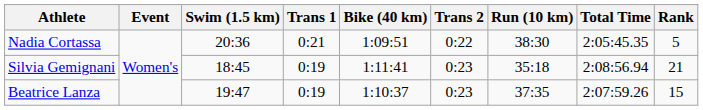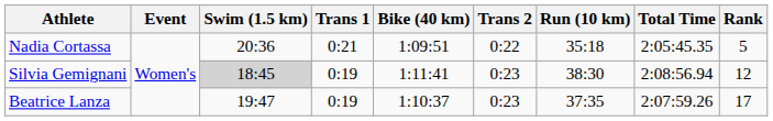 <table class="wikitable" style="font-size:90%">
 <tr>
 <th>Athlete</th>
 <th>Event</th>
 <th>Swim (1.5 km)</th>
 <th>Trans 1</th>
 <th>Bike (40 km)</th>
 <th>Trans 2</th>
 <th>Run (10 km)</th>
 <th>Total Time</th>
 <th>Rank</th>
 </tr>
 <tr align=center>
 <td align=left><a href='#'>Nadia Cortassa</a></td>
 <td align=left rowspan=3><a href='#'>Women's</a></td>
 <td>20:36</td>
 <td>0:21</td>
 <td>1:09:51</td>
 <td>0:22</td>
-<td>38:30</td>
+<td>35:18</td>
 <td>2:05:45.35</td>
 <td>5</td>
 </tr>
 <tr align=center>
 <td align=left><a href='#'>Silvia Gemignani</a></td>
-<td>18:45</td>
+<td style="background: lightgrey;">18:45</td>
 <td>0:19</td>
 <td>1:11:41</td>
 <td>0:23</td>
-<td>35:18</td>
+<td>38:30</td>
 <td>2:08:56.94</td>
-<td>21</td>
+<td>12</td>
 </tr>
 <tr align=center>
 <td align=left><a href='#'>Beatrice Lanza</a></td>
 <td>19:47</td>
 <td>0:19</td>
 <td>1:10:37</td>
 <td>0:23</td>
 <td>37:35</td>
 <td>2:07:59.26</td>
-<td>15</td>
+<td>17</td>
 </tr>
 </table>
